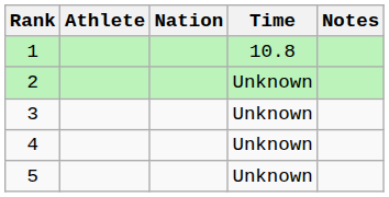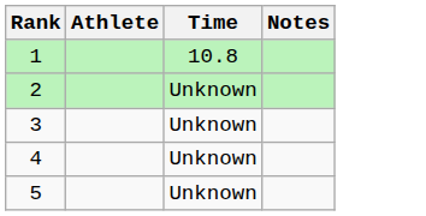 <table class="wikitable sortable">
 <tr>
 <th>Rank</th>
 <th>Athlete</th>
-<th>Nation</th>
 <th>Time</th>
 <th>Notes</th>
 </tr>
 <tr style="background:#bbf3bb;">
 <td align=center>1</td>
-<td></td>
 <td></td>
 <td align=center>10.8</td>
 <td align=center></td>
 </tr>
 <tr style="background:#bbf3bb;">
 <td align=center>2</td>
 <td></td>
-<td></td>
 <td align=center>Unknown</td>
 <td align=center></td>
 </tr>
 <tr>
 <td align=center>3</td>
-<td></td>
 <td></td>
 <td align=center>Unknown</td>
 <td></td>
 </tr>
 <tr>
 <td align=center>4</td>
 <td></td>
-<td></td>
 <td align=center>Unknown</td>
 <td></td>
 </tr>
 <tr>
 <td align=center>5</td>
 <td></td>
-<td></td>
 <td align=center>Unknown</td>
 <td></td>
 </tr>
 </table>
